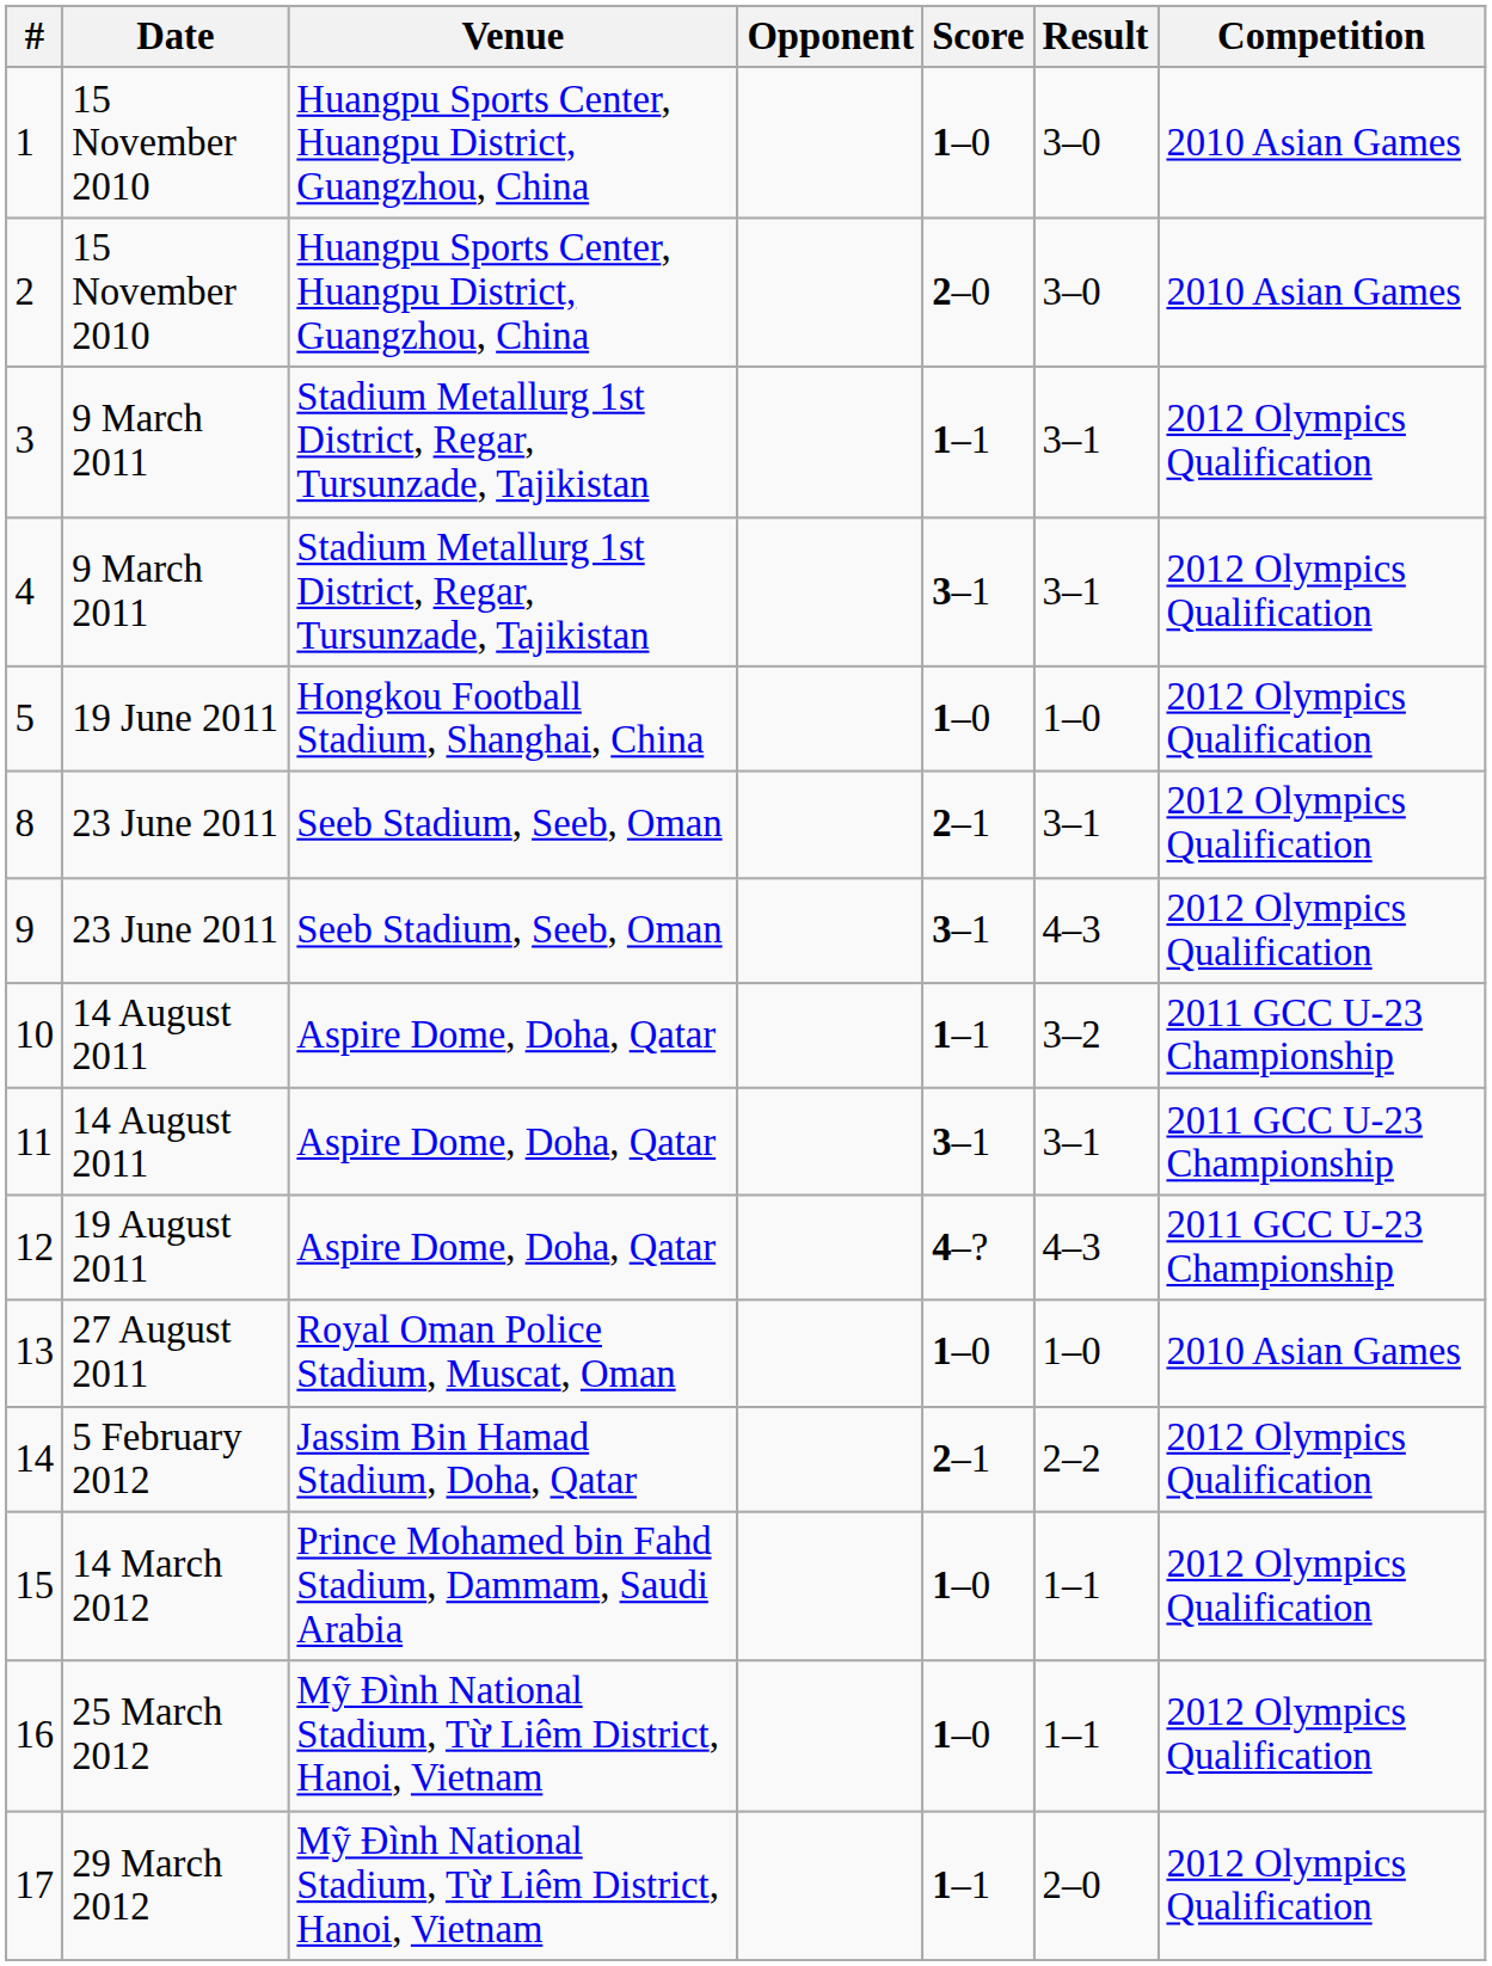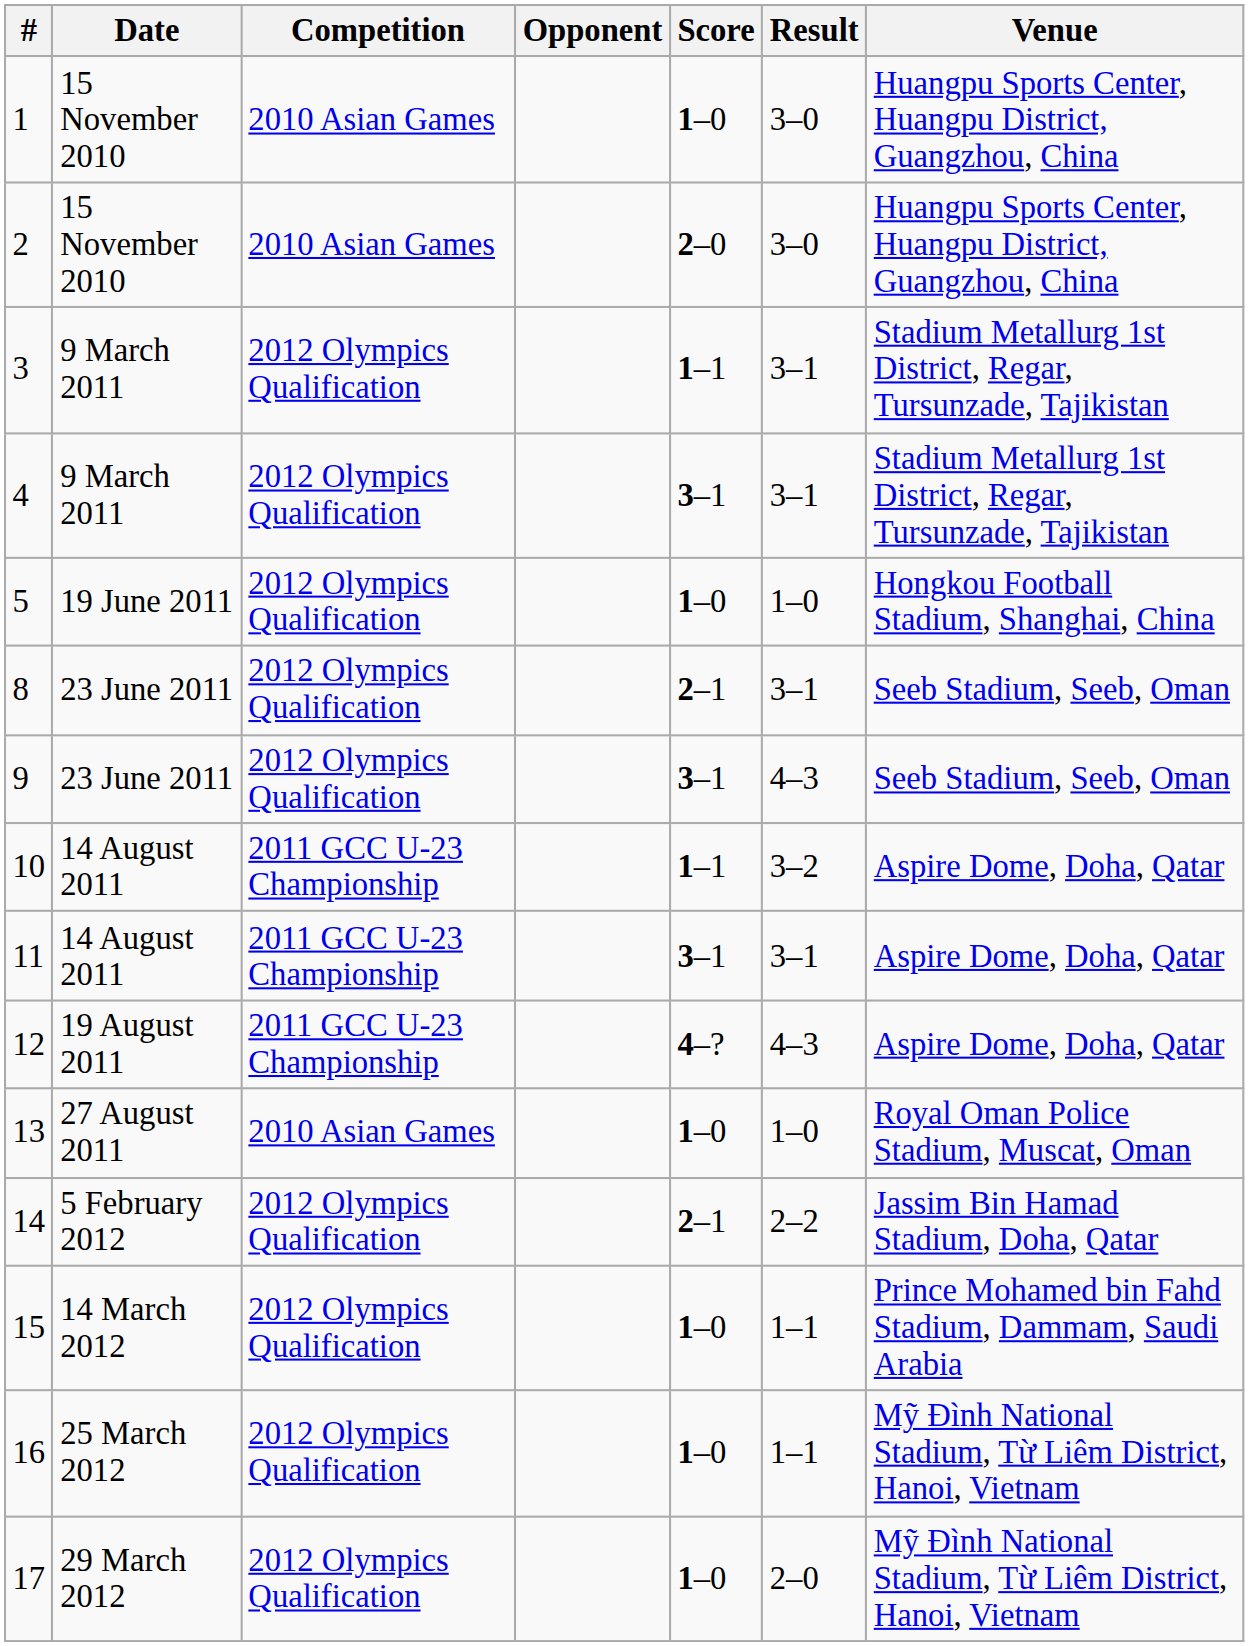 <table class="wikitable">
 <tr>
 <th>#</th>
 <th>Date</th>
-<th>Venue</th>
+<th>Competition</th>
 <th>Opponent</th>
 <th>Score</th>
 <th>Result</th>
-<th>Competition</th>
+<th>Venue</th>
 </tr>
 <tr>
 <td>1</td>
 <td>15 November 2010</td>
-<td><a href='#'>Huangpu Sports Center</a>, <a href='#'>Huangpu District, Guangzhou</a>, <a href='#'>China</a></td>
+<td><a href='#'>2010 Asian Games</a></td>
 <td></td>
 <td><strong>1</strong>–0</td>
 <td>3–0</td>
-<td><a href='#'>2010 Asian Games</a></td>
+<td><a href='#'>Huangpu Sports Center</a>, <a href='#'>Huangpu District, Guangzhou</a>, <a href='#'>China</a></td>
 </tr>
 <tr>
 <td>2</td>
 <td>15 November 2010</td>
-<td><a href='#'>Huangpu Sports Center</a>, <a href='#'>Huangpu District, Guangzhou</a>, <a href='#'>China</a></td>
+<td><a href='#'>2010 Asian Games</a></td>
 <td></td>
 <td><strong>2</strong>–0</td>
 <td>3–0</td>
-<td><a href='#'>2010 Asian Games</a></td>
+<td><a href='#'>Huangpu Sports Center</a>, <a href='#'>Huangpu District, Guangzhou</a>, <a href='#'>China</a></td>
 </tr>
 <tr>
 <td>3</td>
 <td>9 March 2011</td>
-<td><a href='#'>Stadium Metallurg 1st District</a>, <a href='#'>Regar</a>, <a href='#'>Tursunzade</a>, <a href='#'>Tajikistan</a></td>
+<td><a href='#'>2012 Olympics Qualification</a></td>
 <td></td>
 <td><strong>1</strong>–1</td>
 <td>3–1</td>
-<td><a href='#'>2012 Olympics Qualification</a></td>
+<td><a href='#'>Stadium Metallurg 1st District</a>, <a href='#'>Regar</a>, <a href='#'>Tursunzade</a>, <a href='#'>Tajikistan</a></td>
 </tr>
 <tr>
 <td>4</td>
 <td>9 March 2011</td>
-<td><a href='#'>Stadium Metallurg 1st District</a>, <a href='#'>Regar</a>, <a href='#'>Tursunzade</a>, <a href='#'>Tajikistan</a></td>
+<td><a href='#'>2012 Olympics Qualification</a></td>
 <td></td>
 <td><strong>3</strong>–1</td>
 <td>3–1</td>
-<td><a href='#'>2012 Olympics Qualification</a></td>
+<td><a href='#'>Stadium Metallurg 1st District</a>, <a href='#'>Regar</a>, <a href='#'>Tursunzade</a>, <a href='#'>Tajikistan</a></td>
 </tr>
 <tr>
 <td>5</td>
 <td>19 June 2011</td>
-<td><a href='#'>Hongkou Football Stadium</a>, <a href='#'>Shanghai</a>, <a href='#'>China</a></td>
+<td><a href='#'>2012 Olympics Qualification</a></td>
 <td></td>
 <td><strong>1</strong>–0</td>
 <td>1–0</td>
-<td><a href='#'>2012 Olympics Qualification</a></td>
+<td><a href='#'>Hongkou Football Stadium</a>, <a href='#'>Shanghai</a>, <a href='#'>China</a></td>
 </tr>
 <tr>
 <td>8</td>
 <td>23 June 2011</td>
-<td><a href='#'>Seeb Stadium</a>, <a href='#'>Seeb</a>, <a href='#'>Oman</a></td>
+<td><a href='#'>2012 Olympics Qualification</a></td>
 <td></td>
 <td><strong>2</strong>–1</td>
 <td>3–1</td>
-<td><a href='#'>2012 Olympics Qualification</a></td>
+<td><a href='#'>Seeb Stadium</a>, <a href='#'>Seeb</a>, <a href='#'>Oman</a></td>
 </tr>
 <tr>
 <td>9</td>
 <td>23 June 2011</td>
-<td><a href='#'>Seeb Stadium</a>, <a href='#'>Seeb</a>, <a href='#'>Oman</a></td>
+<td><a href='#'>2012 Olympics Qualification</a></td>
 <td></td>
 <td><strong>3</strong>–1</td>
 <td>4–3</td>
-<td><a href='#'>2012 Olympics Qualification</a></td>
+<td><a href='#'>Seeb Stadium</a>, <a href='#'>Seeb</a>, <a href='#'>Oman</a></td>
 </tr>
 <tr>
 <td>10</td>
 <td>14 August 2011</td>
-<td><a href='#'>Aspire Dome</a>, <a href='#'>Doha</a>, <a href='#'>Qatar</a></td>
+<td><a href='#'>2011 GCC U-23 Championship</a></td>
 <td></td>
 <td><strong>1</strong>–1</td>
 <td>3–2</td>
-<td><a href='#'>2011 GCC U-23 Championship</a></td>
+<td><a href='#'>Aspire Dome</a>, <a href='#'>Doha</a>, <a href='#'>Qatar</a></td>
 </tr>
 <tr>
 <td>11</td>
 <td>14 August 2011</td>
-<td><a href='#'>Aspire Dome</a>, <a href='#'>Doha</a>, <a href='#'>Qatar</a></td>
+<td><a href='#'>2011 GCC U-23 Championship</a></td>
 <td></td>
 <td><strong>3</strong>–1</td>
 <td>3–1</td>
-<td><a href='#'>2011 GCC U-23 Championship</a></td>
+<td><a href='#'>Aspire Dome</a>, <a href='#'>Doha</a>, <a href='#'>Qatar</a></td>
 </tr>
 <tr>
 <td>12</td>
 <td>19 August 2011</td>
-<td><a href='#'>Aspire Dome</a>, <a href='#'>Doha</a>, <a href='#'>Qatar</a></td>
+<td><a href='#'>2011 GCC U-23 Championship</a></td>
 <td></td>
 <td><strong>4</strong>–?</td>
 <td>4–3</td>
-<td><a href='#'>2011 GCC U-23 Championship</a></td>
+<td><a href='#'>Aspire Dome</a>, <a href='#'>Doha</a>, <a href='#'>Qatar</a></td>
 </tr>
 <tr>
 <td>13</td>
 <td>27 August 2011</td>
-<td><a href='#'>Royal Oman Police Stadium</a>, <a href='#'>Muscat</a>, <a href='#'>Oman</a></td>
+<td><a href='#'>2010 Asian Games</a></td>
 <td></td>
 <td><strong>1</strong>–0</td>
 <td>1–0</td>
-<td><a href='#'>2010 Asian Games</a></td>
+<td><a href='#'>Royal Oman Police Stadium</a>, <a href='#'>Muscat</a>, <a href='#'>Oman</a></td>
 </tr>
 <tr>
 <td>14</td>
 <td>5 February 2012</td>
-<td><a href='#'>Jassim Bin Hamad Stadium</a>, <a href='#'>Doha</a>, <a href='#'>Qatar</a></td>
+<td><a href='#'>2012 Olympics Qualification</a></td>
 <td></td>
 <td><strong>2</strong>–1</td>
 <td>2–2</td>
-<td><a href='#'>2012 Olympics Qualification</a></td>
+<td><a href='#'>Jassim Bin Hamad Stadium</a>, <a href='#'>Doha</a>, <a href='#'>Qatar</a></td>
 </tr>
 <tr>
 <td>15</td>
 <td>14 March 2012</td>
-<td><a href='#'>Prince Mohamed bin Fahd Stadium</a>, <a href='#'>Dammam</a>, <a href='#'>Saudi Arabia</a></td>
+<td><a href='#'>2012 Olympics Qualification</a></td>
 <td></td>
 <td><strong>1</strong>–0</td>
 <td>1–1</td>
-<td><a href='#'>2012 Olympics Qualification</a></td>
+<td><a href='#'>Prince Mohamed bin Fahd Stadium</a>, <a href='#'>Dammam</a>, <a href='#'>Saudi Arabia</a></td>
 </tr>
 <tr>
 <td>16</td>
 <td>25 March 2012</td>
-<td><a href='#'>Mỹ Đình National Stadium</a>, <a href='#'>Từ Liêm District</a>, <a href='#'>Hanoi</a>, <a href='#'>Vietnam</a></td>
+<td><a href='#'>2012 Olympics Qualification</a></td>
 <td></td>
 <td><strong>1</strong>–0</td>
 <td>1–1</td>
-<td><a href='#'>2012 Olympics Qualification</a></td>
+<td><a href='#'>Mỹ Đình National Stadium</a>, <a href='#'>Từ Liêm District</a>, <a href='#'>Hanoi</a>, <a href='#'>Vietnam</a></td>
 </tr>
 <tr>
 <td>17</td>
 <td>29 March 2012</td>
+<td><a href='#'>2012 Olympics Qualification</a></td>
+<td></td>
+<td><strong>1</strong>–0</td>
+<td>2–0</td>
 <td><a href='#'>Mỹ Đình National Stadium</a>, <a href='#'>Từ Liêm District</a>, <a href='#'>Hanoi</a>, <a href='#'>Vietnam</a></td>
-<td></td>
-<td><strong>1</strong>–1</td>
-<td>2–0</td>
-<td><a href='#'>2012 Olympics Qualification</a></td>
 </tr>
 </table>
